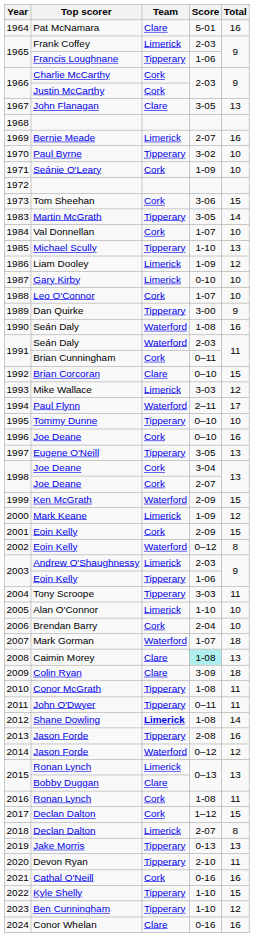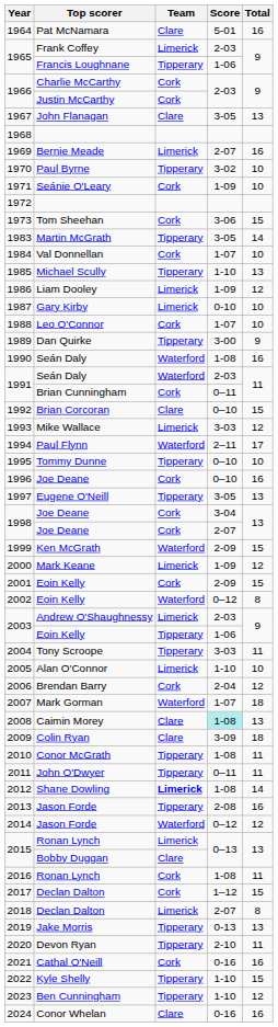 <table class="wikitable" style="text-align:center;">
 <tr>
 <th>Year</th>
 <th>Top scorer</th>
 <th>Team</th>
 <th>Score</th>
 <th>Total</th>
 </tr>
 <tr>
 <td>1964</td>
 <td style="text-align:left;">Pat McNamara</td>
 <td style="text-align:left;"><a href='#'>Clare</a></td>
 <td>5-01</td>
 <td>16</td>
 </tr>
 <tr>
 <td rowspan="2">1965</td>
 <td style="text-align:left;">Frank Coffey</td>
 <td style="text-align:left;"><a href='#'>Limerick</a></td>
 <td>2-03</td>
 <td rowspan="2">9</td>
 </tr>
 <tr>
 <td style="text-align:left;"><a href='#'>Francis Loughnane</a></td>
 <td style="text-align:left;"><a href='#'>Tipperary</a></td>
 <td>1-06</td>
 </tr>
 <tr>
 <td rowspan="2">1966</td>
 <td style="text-align:left;"><a href='#'>Charlie McCarthy</a></td>
 <td style="text-align:left;"><a href='#'>Cork</a></td>
 <td rowspan="2">2-03</td>
 <td rowspan="2">9</td>
 </tr>
 <tr>
 <td style="text-align:left;"><a href='#'>Justin McCarthy</a></td>
 <td style="text-align:left;"><a href='#'>Cork</a></td>
 </tr>
 <tr>
 <td>1967</td>
 <td style="text-align:left;"><a href='#'>John Flanagan</a></td>
 <td style="text-align:left;"><a href='#'>Clare</a></td>
 <td>3-05</td>
 <td>13</td>
 </tr>
 <tr>
 <td>1968</td>
 <td style="text-align:left;"></td>
 <td style="text-align:left;"></td>
 <td></td>
 <td></td>
 </tr>
 <tr>
 <td>1969</td>
 <td style="text-align:left;"><a href='#'>Bernie Meade</a></td>
 <td style="text-align:left;"><a href='#'>Limerick</a></td>
 <td>2-07</td>
 <td>16</td>
 </tr>
 <tr>
 <td>1970</td>
 <td style="text-align:left;"><a href='#'>Paul Byrne</a></td>
 <td style="text-align:left;"><a href='#'>Tipperary</a></td>
 <td>3-02</td>
 <td>10</td>
 </tr>
 <tr>
 <td>1971</td>
 <td style="text-align:left;"><a href='#'>Seánie O'Leary</a></td>
 <td style="text-align:left;"><a href='#'>Cork</a></td>
 <td>1-09</td>
 <td>10</td>
 </tr>
 <tr>
 <td>1972</td>
 <td style="text-align:left;"></td>
 <td style="text-align:left;"></td>
 <td></td>
 <td></td>
 </tr>
 <tr>
 <td>1973</td>
 <td style="text-align:left;">Tom Sheehan</td>
 <td style="text-align:left;"><a href='#'>Cork</a></td>
 <td>3-06</td>
 <td>15</td>
 </tr>
 <tr>
 <td>1983</td>
 <td style="text-align:left;"><a href='#'>Martin McGrath</a></td>
 <td style="text-align:left;"><a href='#'>Tipperary</a></td>
 <td>3-05</td>
 <td>14</td>
 </tr>
 <tr>
 <td>1984</td>
 <td style="text-align:left;">Val Donnellan</td>
 <td style="text-align:left;"><a href='#'>Cork</a></td>
 <td>1-07</td>
 <td>10</td>
 </tr>
 <tr>
 <td>1985</td>
 <td style="text-align:left;"><a href='#'>Michael Scully</a></td>
 <td style="text-align:left;"><a href='#'>Tipperary</a></td>
 <td>1-10</td>
 <td>13</td>
 </tr>
 <tr>
 <td>1986</td>
 <td style="text-align:left;">Liam Dooley</td>
 <td style="text-align:left;"><a href='#'>Limerick</a></td>
 <td>1-09</td>
 <td>12</td>
 </tr>
 <tr>
 <td>1987</td>
 <td style="text-align:left;"><a href='#'>Gary Kirby</a></td>
 <td style="text-align:left;"><a href='#'>Limerick</a></td>
 <td>0-10</td>
 <td>10</td>
 </tr>
 <tr>
 <td>1988</td>
 <td style="text-align:left;"><a href='#'>Leo O'Connor</a></td>
 <td style="text-align:left;"><a href='#'>Cork</a></td>
 <td>1-07</td>
 <td>10</td>
 </tr>
 <tr>
 <td>1989</td>
 <td style="text-align:left;">Dan Quirke</td>
 <td style="text-align:left;"><a href='#'>Tipperary</a></td>
 <td>3-00</td>
 <td>9</td>
 </tr>
 <tr>
 <td>1990</td>
 <td style="text-align:left;">Seán Daly</td>
 <td style="text-align:left;"><a href='#'>Waterford</a></td>
 <td>1-08</td>
 <td>16</td>
 </tr>
 <tr>
 <td rowspan="2">1991</td>
 <td style="text-align:left;">Seán Daly</td>
 <td style="text-align:left;"><a href='#'>Waterford</a></td>
 <td>2-03</td>
 <td rowspan="2">11</td>
 </tr>
 <tr>
 <td style="text-align:left;">Brian Cunningham</td>
 <td style="text-align:left;"><a href='#'>Cork</a></td>
 <td>0–11</td>
 </tr>
 <tr>
 <td>1992</td>
 <td style="text-align:left;"><a href='#'>Brian Corcoran</a></td>
 <td style="text-align:left;"><a href='#'>Clare</a></td>
 <td>0–10</td>
 <td>15</td>
 </tr>
 <tr>
 <td>1993</td>
 <td style="text-align:left;">Mike Wallace</td>
 <td style="text-align:left;"><a href='#'>Limerick</a></td>
 <td>3-03</td>
 <td>12</td>
 </tr>
 <tr>
 <td>1994</td>
 <td style="text-align:left;"><a href='#'>Paul Flynn</a></td>
 <td style="text-align:left;"><a href='#'>Waterford</a></td>
 <td>2–11</td>
 <td>17</td>
 </tr>
 <tr>
 <td>1995</td>
 <td style="text-align:left;"><a href='#'>Tommy Dunne</a></td>
 <td style="text-align:left;"><a href='#'>Tipperary</a></td>
 <td>0–10</td>
 <td>10</td>
 </tr>
 <tr>
 <td>1996</td>
 <td style="text-align:left;"><a href='#'>Joe Deane</a></td>
 <td style="text-align:left;"><a href='#'>Cork</a></td>
 <td>0–10</td>
 <td>16</td>
 </tr>
 <tr>
 <td>1997</td>
 <td style="text-align:left;"><a href='#'>Eugene O'Neill</a></td>
 <td style="text-align:left;"><a href='#'>Tipperary</a></td>
 <td>3-05</td>
 <td>13</td>
 </tr>
 <tr>
 <td rowspan="2">1998</td>
 <td style="text-align:left;"><a href='#'>Joe Deane</a></td>
 <td style="text-align:left;"><a href='#'>Cork</a></td>
 <td>3-04</td>
 <td rowspan="2">13</td>
 </tr>
 <tr>
 <td style="text-align:left;"><a href='#'>Joe Deane</a></td>
 <td style="text-align:left;"><a href='#'>Cork</a></td>
 <td>2-07</td>
 </tr>
 <tr>
 <td>1999</td>
 <td style="text-align:left;"><a href='#'>Ken McGrath</a></td>
 <td style="text-align:left;"><a href='#'>Waterford</a></td>
 <td>2-09</td>
 <td>15</td>
 </tr>
 <tr>
 <td>2000</td>
 <td style="text-align:left;"><a href='#'>Mark Keane</a></td>
 <td style="text-align:left;"><a href='#'>Limerick</a></td>
 <td>1-09</td>
 <td>12</td>
 </tr>
 <tr>
 <td>2001</td>
 <td style="text-align:left;"><a href='#'>Eoin Kelly</a></td>
 <td style="text-align:left;"><a href='#'>Cork</a></td>
 <td>2-09</td>
 <td>15</td>
 </tr>
 <tr>
 <td>2002</td>
 <td style="text-align:left;"><a href='#'>Eoin Kelly</a></td>
 <td style="text-align:left;"><a href='#'>Waterford</a></td>
 <td>0–12</td>
 <td>8</td>
 </tr>
 <tr>
 <td rowspan="2">2003</td>
 <td style="text-align:left;"><a href='#'>Andrew O'Shaughnessy</a></td>
 <td style="text-align:left;"><a href='#'>Limerick</a></td>
 <td>2-03</td>
 <td rowspan="2">9</td>
 </tr>
 <tr>
 <td style="text-align:left;"><a href='#'>Eoin Kelly</a></td>
 <td style="text-align:left;"><a href='#'>Tipperary</a></td>
 <td>1-06</td>
 </tr>
 <tr>
 <td>2004</td>
 <td style="text-align:left;">Tony Scroope</td>
 <td style="text-align:left;"><a href='#'>Tipperary</a></td>
 <td>3-03</td>
 <td>11</td>
 </tr>
 <tr>
 <td rowspan="1">2005</td>
 <td style="text-align:left;">Alan O'Connor</td>
 <td style="text-align:left;"><a href='#'>Limerick</a></td>
 <td>1-10</td>
 <td>10</td>
 </tr>
 <tr>
 <td rowspan="1">2006</td>
 <td style="text-align:left;">Brendan Barry</td>
 <td style="text-align:left;"><a href='#'>Cork</a></td>
 <td>2-04</td>
-<td>10</td>
+<td>12</td>
 </tr>
 <tr>
 <td rowspan="1">2007</td>
 <td style="text-align:left;">Mark Gorman</td>
 <td style="text-align:left;"><a href='#'>Waterford</a></td>
 <td>1-07</td>
 <td>18</td>
 </tr>
 <tr>
 <td rowspan="1">2008</td>
 <td style="text-align:left;">Caimin Morey</td>
 <td style="text-align:left;"><a href='#'>Clare</a></td>
 <td style="background: paleturquoise;">1-08</td>
 <td>13</td>
 </tr>
 <tr>
 <td rowspan="1">2009</td>
 <td style="text-align:left;"><a href='#'>Colin Ryan</a></td>
 <td style="text-align:left;"><a href='#'>Clare</a></td>
 <td>3-09</td>
 <td>18</td>
 </tr>
 <tr>
 <td rowspan="1">2010</td>
 <td style="text-align:left;"><a href='#'>Conor McGrath</a></td>
 <td style="text-align:left;"><a href='#'>Tipperary</a></td>
 <td>1-08</td>
 <td>11</td>
 </tr>
 <tr>
 <td rowspan="1">2011</td>
 <td style="text-align:left;"><a href='#'>John O'Dwyer</a></td>
 <td style="text-align:left;"><a href='#'>Tipperary</a></td>
 <td>0–11</td>
 <td>11</td>
 </tr>
 <tr>
 <td rowspan="1">2012</td>
 <td style="text-align:left;"><a href='#'>Shane Dowling</a></td>
 <td style="text-align:left;"><strong><a href='#'>Limerick</a></strong></td>
 <td>1-08</td>
 <td>14</td>
 </tr>
 <tr>
 <td rowspan="1">2013</td>
 <td style="text-align:left;"><a href='#'>Jason Forde</a></td>
 <td style="text-align:left;"><a href='#'>Tipperary</a></td>
 <td>2-08</td>
 <td>16</td>
 </tr>
 <tr>
 <td rowspan="1">2014</td>
 <td style="text-align:left;"><a href='#'>Jason Forde</a></td>
 <td style="text-align:left;"><a href='#'>Waterford</a></td>
 <td>0–12</td>
 <td>12</td>
 </tr>
 <tr>
 <td rowspan="2">2015</td>
 <td style="text-align:left;"><a href='#'>Ronan Lynch</a></td>
 <td style="text-align:left;"><a href='#'>Limerick</a></td>
 <td rowspan="2">0–13</td>
 <td rowspan="2">13</td>
 </tr>
 <tr>
 <td style="text-align:left;"><a href='#'>Bobby Duggan</a></td>
 <td style="text-align:left;"><a href='#'>Clare</a></td>
 </tr>
 <tr>
 <td rowspan="1">2016</td>
 <td style="text-align:left;"><a href='#'>Ronan Lynch</a></td>
 <td style="text-align:left;"><a href='#'>Cork</a></td>
 <td>1-08</td>
 <td>11</td>
 </tr>
 <tr>
 <td>2017</td>
 <td style="text-align:left;"><a href='#'>Declan Dalton</a></td>
 <td style="text-align:left;"><a href='#'>Cork</a></td>
 <td>1–12</td>
 <td>15</td>
 </tr>
 <tr>
 <td>2018</td>
 <td style="text-align:left;"><a href='#'>Declan Dalton</a></td>
 <td style="text-align:left;"><a href='#'>Limerick</a></td>
 <td>2-07</td>
 <td>8</td>
 </tr>
 <tr>
 <td>2019</td>
 <td style="text-align:left;"><a href='#'>Jake Morris</a></td>
 <td style="text-align:left;"><a href='#'>Tipperary</a></td>
 <td>0-13</td>
 <td>13</td>
 </tr>
 <tr>
 <td>2020</td>
 <td style="text-align:left;">Devon Ryan</td>
 <td style="text-align:left;"><a href='#'>Tipperary</a></td>
 <td>2-10</td>
 <td>11</td>
 </tr>
 <tr>
 <td>2021</td>
 <td style="text-align:left;"><a href='#'>Cathal O'Neill</a></td>
 <td style="text-align:left;"><a href='#'>Cork</a></td>
 <td>0-16</td>
 <td>16</td>
 </tr>
 <tr>
 <td>2022</td>
 <td style="text-align:left;"><a href='#'>Kyle Shelly</a></td>
 <td style="text-align:left;"><a href='#'>Tipperary</a></td>
 <td>1-10</td>
 <td>15</td>
 </tr>
 <tr>
 <td>2023</td>
 <td style="text-align:left;"><a href='#'>Ben Cunningham</a></td>
 <td style="text-align:left;"><a href='#'>Tipperary</a></td>
 <td>1-10</td>
 <td>12</td>
 </tr>
 <tr>
 <td>2024</td>
 <td style="text-align:left;">Conor Whelan</td>
 <td style="text-align:left;"><a href='#'>Clare</a></td>
 <td>0-16</td>
 <td>16</td>
 </tr>
 </table>
